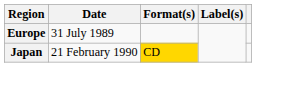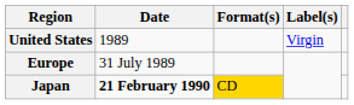 <table class="wikitable plainrowheaders">
 <tr>
 <th scope="col">Region</th>
 <th scope="col">Date</th>
 <th scope="col">Format(s)</th>
 <th scope="col">Label(s)</th>
 <th scope="col"></th>
+</tr>
+<tr>
+<th scope="row">United States</th>
+<td>1989</td>
+<td></td>
+<td><a href='#'>Virgin</a></td>
+<td></td>
 </tr>
 <tr>
 <th scope="row">Europe</th>
 <td>31 July 1989</td>
 <td></td>
 <td rowspan="2"></td>
 <td></td>
 </tr>
 <tr>
 <th scope="row">Japan</th>
-<td>21 February 1990</td>
+<td><strong>21 February 1990</strong></td>
 <td style="background: gold;">CD</td>
 <td></td>
 </tr>
 </table>
